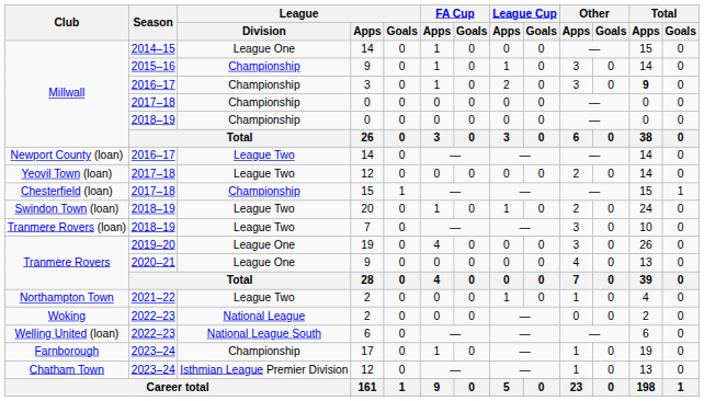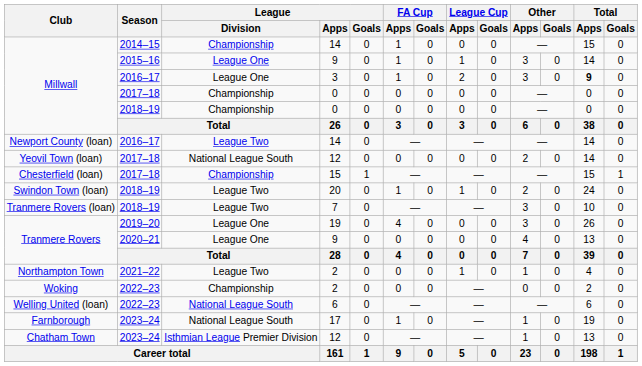 <table class="wikitable" style="text-align: center;">
 <tr>
 <th rowspan="2">Club</th>
 <th rowspan="2">Season</th>
 <th colspan="3">League</th>
 <th colspan="2"><a href='#'>FA Cup</a></th>
 <th colspan="2"><a href='#'>League Cup</a></th>
 <th colspan="2">Other</th>
 <th colspan="2">Total</th>
 </tr>
 <tr>
 <th>Division</th>
 <th>Apps</th>
 <th>Goals</th>
 <th>Apps</th>
 <th>Goals</th>
 <th>Apps</th>
 <th>Goals</th>
 <th>Apps</th>
 <th>Goals</th>
 <th>Apps</th>
 <th>Goals</th>
 </tr>
 <tr>
 <td rowspan="6"><a href='#'>Millwall</a></td>
 <td><a href='#'>2014–15</a></td>
-<td>League One</td>
+<td><a href='#'>Championship</a></td>
 <td>14</td>
 <td>0</td>
 <td>1</td>
 <td>0</td>
 <td>0</td>
 <td>0</td>
 <td colspan=2>—</td>
 <td>15</td>
 <td>0</td>
 </tr>
 <tr>
 <td><a href='#'>2015–16</a></td>
-<td><a href='#'>Championship</a></td>
+<td><a href='#'>League One</a></td>
 <td>9</td>
 <td>0</td>
 <td>1</td>
 <td>0</td>
 <td>1</td>
 <td>0</td>
 <td>3</td>
 <td>0</td>
 <td>14</td>
 <td>0</td>
 </tr>
 <tr>
 <td><a href='#'>2016–17</a></td>
-<td>Championship</td>
+<td>League One</td>
 <td>3</td>
 <td>0</td>
 <td>1</td>
 <td>0</td>
 <td>2</td>
 <td>0</td>
 <td>3</td>
 <td>0</td>
 <td><strong>9</strong></td>
 <td>0</td>
 </tr>
 <tr>
 <td><a href='#'>2017–18</a></td>
 <td>Championship</td>
 <td>0</td>
 <td>0</td>
 <td>0</td>
 <td>0</td>
 <td>0</td>
 <td>0</td>
 <td colspan=2>—</td>
 <td>0</td>
 <td>0</td>
 </tr>
 <tr>
 <td><a href='#'>2018–19</a></td>
 <td>Championship</td>
 <td>0</td>
 <td>0</td>
 <td>0</td>
 <td>0</td>
 <td>0</td>
 <td>0</td>
 <td colspan=2>—</td>
 <td>0</td>
 <td>0</td>
 </tr>
 <tr>
 <th colspan="2">Total</th>
 <th>26</th>
 <th>0</th>
 <th>3</th>
 <th>0</th>
 <th>3</th>
 <th>0</th>
 <th>6</th>
 <th>0</th>
 <th>38</th>
 <th>0</th>
 </tr>
 <tr>
 <td><a href='#'>Newport County</a> (loan)</td>
 <td><a href='#'>2016–17</a></td>
 <td><a href='#'>League Two</a></td>
 <td>14</td>
 <td>0</td>
 <td colspan=2>—</td>
 <td colspan=2>—</td>
 <td colspan=2>—</td>
 <td>14</td>
 <td>0</td>
 </tr>
 <tr>
 <td><a href='#'>Yeovil Town</a> (loan)</td>
 <td><a href='#'>2017–18</a></td>
-<td>League Two</td>
+<td>National League South</td>
 <td>12</td>
 <td>0</td>
 <td>0</td>
 <td>0</td>
 <td>0</td>
 <td>0</td>
 <td>2</td>
 <td>0</td>
 <td>14</td>
 <td>0</td>
 </tr>
 <tr>
 <td><a href='#'>Chesterfield</a> (loan)</td>
 <td><a href='#'>2017–18</a></td>
 <td><a href='#'>Championship</a></td>
 <td>15</td>
 <td>1</td>
 <td colspan=2>—</td>
 <td colspan=2>—</td>
 <td colspan=2>—</td>
 <td>15</td>
 <td>1</td>
 </tr>
 <tr>
 <td><a href='#'>Swindon Town</a> (loan)</td>
 <td><a href='#'>2018–19</a></td>
 <td>League Two</td>
 <td>20</td>
 <td>0</td>
 <td>1</td>
 <td>0</td>
 <td>1</td>
 <td>0</td>
 <td>2</td>
 <td>0</td>
 <td>24</td>
 <td>0</td>
 </tr>
 <tr>
 <td><a href='#'>Tranmere Rovers</a> (loan)</td>
 <td><a href='#'>2018–19</a></td>
 <td>League Two</td>
 <td>7</td>
 <td>0</td>
 <td colspan=2>—</td>
 <td colspan=2>—</td>
 <td>3</td>
 <td>0</td>
 <td>10</td>
 <td>0</td>
 </tr>
 <tr>
 <td rowspan=3><a href='#'>Tranmere Rovers</a></td>
 <td><a href='#'>2019–20</a></td>
 <td>League One</td>
 <td>19</td>
 <td>0</td>
 <td>4</td>
 <td>0</td>
 <td>0</td>
 <td>0</td>
 <td>3</td>
 <td>0</td>
 <td>26</td>
 <td>0</td>
 </tr>
 <tr>
 <td><a href='#'>2020–21</a></td>
 <td>League One</td>
 <td>9</td>
 <td>0</td>
 <td>0</td>
 <td>0</td>
 <td>0</td>
 <td>0</td>
 <td>4</td>
 <td>0</td>
 <td>13</td>
 <td>0</td>
 </tr>
 <tr>
 <th colspan=2>Total</th>
 <th>28</th>
 <th>0</th>
 <th>4</th>
 <th>0</th>
 <th>0</th>
 <th>0</th>
 <th>7</th>
 <th>0</th>
 <th>39</th>
 <th>0</th>
 </tr>
 <tr>
 <td><a href='#'>Northampton Town</a></td>
 <td><a href='#'>2021–22</a></td>
 <td>League Two</td>
 <td>2</td>
 <td>0</td>
 <td>0</td>
 <td>0</td>
 <td>1</td>
 <td>0</td>
 <td>1</td>
 <td>0</td>
 <td>4</td>
 <td>0</td>
 </tr>
 <tr>
 <td><a href='#'>Woking</a></td>
 <td><a href='#'>2022–23</a></td>
-<td><a href='#'>National League</a></td>
+<td>Championship</td>
 <td>2</td>
 <td>0</td>
 <td>0</td>
 <td>0</td>
 <td colspan="2">—</td>
 <td>0</td>
 <td>0</td>
 <td>2</td>
 <td>0</td>
 </tr>
 <tr>
 <td><a href='#'>Welling United</a> (loan)</td>
 <td><a href='#'>2022–23</a></td>
 <td><a href='#'>National League South</a></td>
 <td>6</td>
 <td>0</td>
 <td colspan="2">—</td>
 <td colspan="2">—</td>
 <td colspan="2">—</td>
 <td>6</td>
 <td>0</td>
 </tr>
 <tr>
 <td><a href='#'>Farnborough</a></td>
 <td><a href='#'>2023–24</a></td>
-<td>Championship</td>
+<td>National League South</td>
 <td>17</td>
 <td>0</td>
 <td>1</td>
 <td>0</td>
 <td colspan="2">—</td>
 <td>1</td>
 <td>0</td>
 <td>19</td>
 <td>0</td>
 </tr>
 <tr>
 <td><a href='#'>Chatham Town</a></td>
 <td><a href='#'>2023–24</a></td>
 <td><a href='#'>Isthmian League</a> Premier Division</td>
 <td>12</td>
 <td>0</td>
 <td colspan="2">—</td>
 <td colspan="2">—</td>
 <td>1</td>
 <td>0</td>
 <td>13</td>
 <td>0</td>
 </tr>
 <tr>
 <th colspan="3">Career total</th>
 <th>161</th>
 <th>1</th>
 <th>9</th>
 <th>0</th>
 <th>5</th>
 <th>0</th>
 <th>23</th>
 <th>0</th>
 <th>198</th>
 <th>1</th>
 </tr>
 </table>
